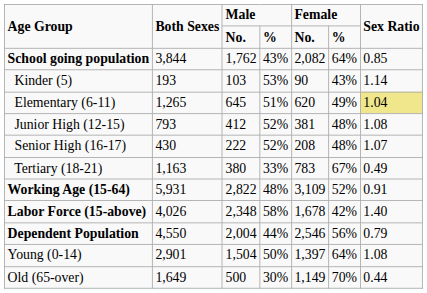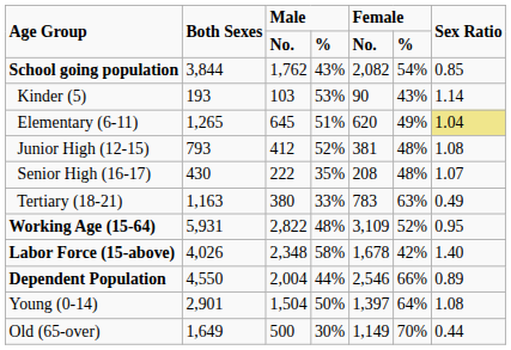 <table class="wikitable">
 <tr>
 <td rowspan="2"><strong>Age Group</strong></td>
 <td rowspan="2"><strong>Both Sexes</strong></td>
 <td colspan="2"><strong>Male</strong></td>
 <td colspan="2"><strong>Female</strong></td>
 <td rowspan="2"><strong>Sex Ratio</strong></td>
 </tr>
 <tr>
 <td><strong>No.</strong></td>
 <td><strong>%</strong></td>
 <td><strong>No.</strong></td>
 <td><strong>%</strong></td>
 </tr>
 <tr>
 <td><strong>School going population</strong></td>
 <td>3,844</td>
 <td>1,762</td>
 <td>43%</td>
 <td>2,082</td>
-<td>64%</td>
+<td>54%</td>
 <td>0.85</td>
 </tr>
 <tr>
 <td>   Kinder (5)</td>
 <td>193</td>
 <td>103</td>
 <td>53%</td>
 <td>90</td>
 <td>43%</td>
 <td>1.14</td>
 </tr>
 <tr>
 <td>   Elementary (6-11)</td>
 <td>1,265</td>
 <td>645</td>
 <td>51%</td>
 <td>620</td>
 <td>49%</td>
 <td style="background: khaki;">1.04</td>
 </tr>
 <tr>
 <td>   Junior High (12-15)</td>
 <td>793</td>
 <td>412</td>
 <td>52%</td>
 <td>381</td>
 <td>48%</td>
 <td>1.08</td>
 </tr>
 <tr>
 <td>  Senior High (16-17)</td>
 <td>430</td>
 <td>222</td>
-<td>52%</td>
+<td>35%</td>
 <td>208</td>
 <td>48%</td>
 <td>1.07</td>
 </tr>
 <tr>
 <td>   Tertiary (18-21)</td>
 <td>1,163</td>
 <td>380</td>
 <td>33%</td>
 <td>783</td>
-<td>67%</td>
+<td>63%</td>
 <td>0.49</td>
 </tr>
 <tr>
 <td><strong>Working Age (15-64)</strong></td>
 <td>5,931</td>
 <td>2,822</td>
 <td>48%</td>
 <td>3,109</td>
 <td>52%</td>
-<td>0.91</td>
+<td>0.95</td>
 </tr>
 <tr>
 <td><strong>Labor Force (15-above)</strong></td>
 <td>4,026</td>
 <td>2,348</td>
 <td>58%</td>
 <td>1,678</td>
 <td>42%</td>
 <td>1.40</td>
 </tr>
 <tr>
 <td><strong>Dependent Population</strong></td>
 <td>4,550</td>
 <td>2,004</td>
 <td>44%</td>
 <td>2,546</td>
-<td>56%</td>
-<td>0.79</td>
+<td>66%</td>
+<td>0.89</td>
 </tr>
 <tr>
 <td>Young (0-14)</td>
 <td>2,901</td>
 <td>1,504</td>
 <td>50%</td>
 <td>1,397</td>
 <td>64%</td>
 <td>1.08</td>
 </tr>
 <tr>
 <td>Old (65-over)</td>
 <td>1,649</td>
 <td>500</td>
 <td>30%</td>
 <td>1,149</td>
 <td>70%</td>
 <td>0.44</td>
 </tr>
 </table>
